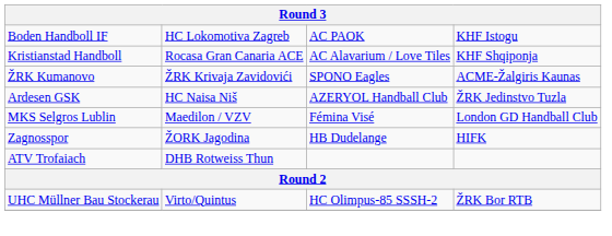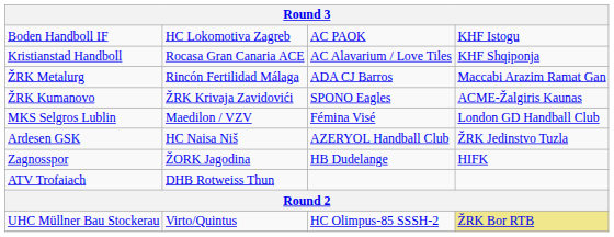 <table class="wikitable">
 <tr>
 <th colspan=4><a href='#'>Round 3</a></th>
 </tr>
 <tr>
 <td> <a href='#'>Boden Handboll IF</a></td>
 <td> <a href='#'>HC Lokomotiva Zagreb</a> </td>
 <td> <a href='#'>AC PAOK</a></td>
 <td> <a href='#'>KHF Istogu</a></td>
 </tr>
 <tr>
 <td> <a href='#'>Kristianstad Handboll</a></td>
 <td> <a href='#'>Rocasa Gran Canaria ACE</a></td>
 <td> <a href='#'>AC Alavarium / Love Tiles</a></td>
 <td> <a href='#'>KHF Shqiponja</a></td>
 </tr>
 <tr>
+<td> <a href='#'>ŽRK Metalurg</a></td>
+<td> <a href='#'>Rincón Fertilidad Málaga</a></td>
+<td> <a href='#'>ADA CJ Barros</a></td>
+<td> <a href='#'>Maccabi Arazim Ramat Gan</a></td>
+</tr>
+<tr>
 <td> <a href='#'>ŽRK Kumanovo</a></td>
 <td> <a href='#'>ŽRK Krivaja Zavidovići</a></td>
 <td> <a href='#'>SPONO Eagles</a></td>
 <td> <a href='#'>ACME-Žalgiris Kaunas</a></td>
 </tr>
 <tr>
+<td> <a href='#'>MKS Selgros Lublin</a></td>
+<td> <a href='#'>Maedilon / VZV</a></td>
+<td> <a href='#'>Fémina Visé</a></td>
+<td> <a href='#'>London GD Handball Club</a></td>
+</tr>
+<tr>
 <td> <a href='#'>Ardesen GSK</a></td>
 <td> <a href='#'>HC Naisa Niš</a></td>
 <td> <a href='#'>AZERYOL Handball Club</a></td>
 <td> <a href='#'>ŽRK Jedinstvo Tuzla</a></td>
-</tr>
-<tr>
-<td> <a href='#'>MKS Selgros Lublin</a></td>
-<td> <a href='#'>Maedilon / VZV</a></td>
-<td> <a href='#'>Fémina Visé</a></td>
-<td> <a href='#'>London GD Handball Club</a></td>
 </tr>
 <tr>
 <td> <a href='#'>Zagnosspor</a></td>
 <td> <a href='#'>ŽORK Jagodina</a></td>
 <td> <a href='#'>HB Dudelange</a></td>
 <td> <a href='#'>HIFK</a></td>
 </tr>
 <tr>
 <td> <a href='#'>ATV Trofaiach</a></td>
 <td> <a href='#'>DHB Rotweiss Thun</a></td>
 <td></td>
 <td></td>
 </tr>
 <tr>
 <th colspan=4><a href='#'>Round 2</a></th>
 </tr>
 <tr>
 <td> <a href='#'>UHC Müllner Bau Stockerau</a></td>
 <td> <a href='#'>Virto/Quintus</a></td>
 <td> <a href='#'>HC Olimpus-85 SSSH-2</a></td>
-<td> <a href='#'>ŽRK Bor RTB</a></td>
+<td style="background: khaki;"> <a href='#'>ŽRK Bor RTB</a></td>
 </tr>
 <tr>
 </tr>
 </table>
